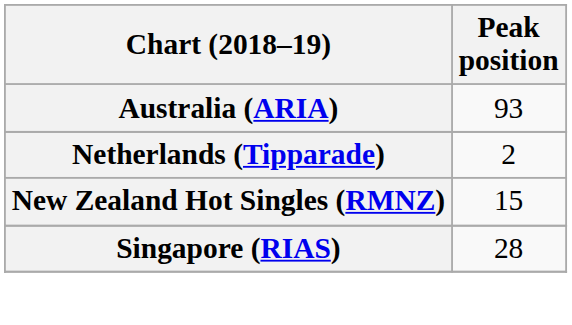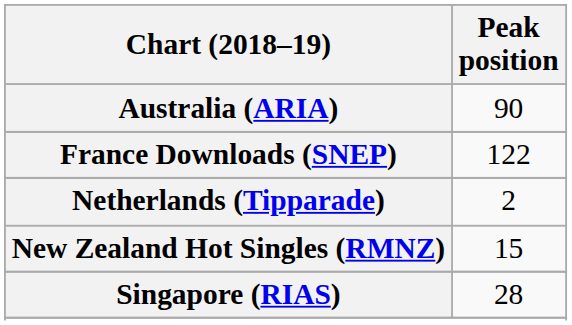 <table class="wikitable sortable plainrowheaders" style="text-align:center">
 <tr>
 <th scope="col">Chart (2018–19)</th>
 <th scope="col">Peak<br>position</th>
 </tr>
 <tr>
 <th scope="row">Australia (<a href='#'>ARIA</a>)</th>
-<td>93</td>
+<td>90</td>
 </tr>
 <tr>
 </tr>
 <tr>
 </tr>
 <tr>
+</tr>
+<tr>
+<th scope="row">France Downloads (<a href='#'>SNEP</a>)</th>
+<td>122</td>
 </tr>
 <tr>
 </tr>
 <tr>
 </tr>
 <tr>
 </tr>
 <tr>
 <th scope="row">Netherlands (<a href='#'>Tipparade</a>)</th>
 <td>2</td>
 </tr>
 <tr>
 <th scope="row">New Zealand Hot Singles (<a href='#'>RMNZ</a>)</th>
 <td>15</td>
 </tr>
 <tr>
 </tr>
 <tr>
 </tr>
 <tr>
 </tr>
 <tr>
 <th scope="row">Singapore (<a href='#'>RIAS</a>)</th>
 <td>28</td>
 </tr>
 <tr>
 </tr>
 <tr>
 </tr>
 <tr>
 </tr>
 </table>
